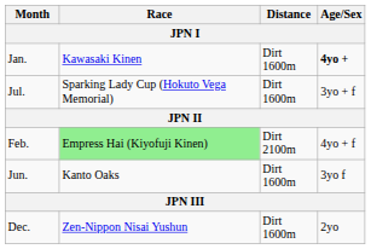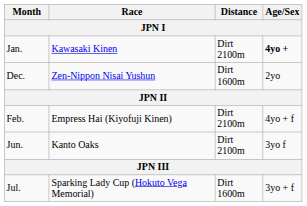 <table class=wikitable>
 <tr>
 <th style="width:65px"><strong>Month</strong></th>
 <th style="width:260px"><strong>Race</strong></th>
 <th style="width:70px"><strong>Distance</strong></th>
 <th><strong>Age/Sex</strong></th>
 </tr>
 <tr>
 <th colspan="4">JPN I</th>
 </tr>
 <tr>
 <td>Jan.</td>
 <td><a href='#'>Kawasaki Kinen</a></td>
+<td>Dirt 2100m</td>
+<td><strong>4yo +</strong></td>
+</tr>
+<tr>
+<td>Dec.</td>
+<td><a href='#'>Zen-Nippon Nisai Yushun</a></td>
 <td>Dirt 1600m</td>
-<td><strong>4yo +</strong></td>
+<td>2yo</td>
+</tr>
+<tr>
+<th colspan="4">JPN II</th>
+</tr>
+<tr>
+<td>Feb.</td>
+<td>Empress Hai (Kiyofuji Kinen)</td>
+<td>Dirt 2100m</td>
+<td>4yo + f</td>
+</tr>
+<tr>
+<td>Jun.</td>
+<td>Kanto Oaks</td>
+<td>Dirt 2100m</td>
+<td>3yo f</td>
+</tr>
+<tr>
+<th colspan="4">JPN III</th>
 </tr>
 <tr>
 <td>Jul.</td>
 <td>Sparking Lady Cup (<a href='#'>Hokuto Vega</a> Memorial)</td>
 <td>Dirt 1600m</td>
 <td>3yo + f</td>
 </tr>
-<tr>
-<th colspan="4">JPN II</th>
-</tr>
-<tr>
-<td>Feb.</td>
-<td style="background: lightgreen;">Empress Hai (Kiyofuji Kinen)</td>
-<td>Dirt 2100m</td>
-<td>4yo + f</td>
-</tr>
-<tr>
-<td>Jun.</td>
-<td>Kanto Oaks</td>
-<td>Dirt 1600m</td>
-<td>3yo f</td>
-</tr>
-<tr>
-<th colspan="4">JPN III</th>
-</tr>
-<tr>
-<td>Dec.</td>
-<td><a href='#'>Zen-Nippon Nisai Yushun</a></td>
-<td>Dirt 1600m</td>
-<td>2yo</td>
-</tr>
 </table>
